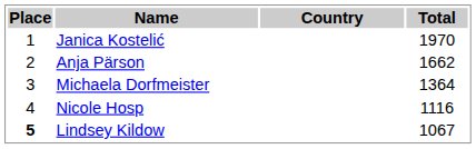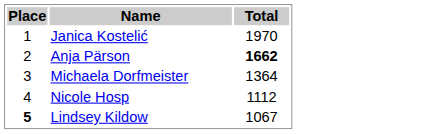 <table border="0" style="border: 1px solid #999; background-color:#FFFFFF; text-align:left; font-size:86%; line-height:15px;">
 <tr align="center" bgcolor="#CCCCCC">
 <th width=35>Place</th>
 <th width=170>Name</th>
-<th width=120>Country</th>
 <th width=50>Total</th>
 </tr>
 <tr>
 <td align=center>1</td>
 <td><a href='#'>Janica Kostelić</a></td>
-<td></td>
 <td align=center>1970</td>
 </tr>
 <tr>
 <td align=center>2</td>
 <td><a href='#'>Anja Pärson</a></td>
-<td></td>
-<td align=center>1662</td>
+<td align=center><strong>1662</strong></td>
 </tr>
 <tr>
 <td align=center>3</td>
 <td><a href='#'>Michaela Dorfmeister</a></td>
-<td></td>
 <td align=center>1364</td>
 </tr>
 <tr>
 <td align=center>4</td>
 <td><a href='#'>Nicole Hosp</a></td>
-<td></td>
-<td align=center>1116</td>
+<td align=center>1112</td>
 </tr>
 <tr>
 <td align=center><strong>5</strong></td>
 <td><a href='#'>Lindsey Kildow</a></td>
-<td></td>
 <td align=center>1067</td>
 </tr>
 </table>
